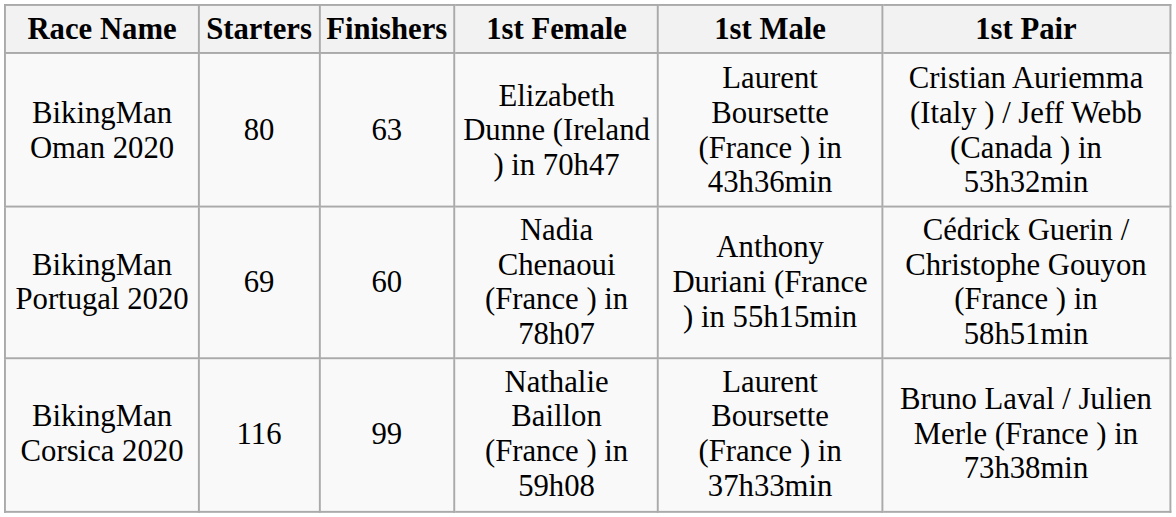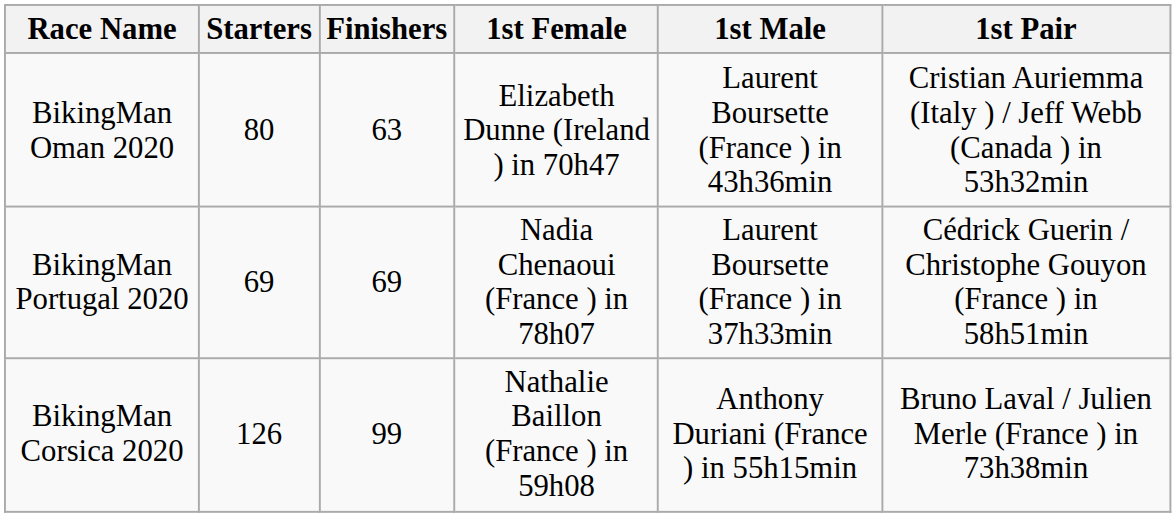 <table class="wikitable" style="text-align: center;">
 <tr>
 <th>Race Name</th>
 <th>Starters</th>
 <th>Finishers</th>
 <th>1st Female</th>
 <th>1st Male</th>
 <th>1st Pair</th>
 </tr>
 <tr>
 <td>BikingMan Oman 2020</td>
 <td>80</td>
 <td>63</td>
 <td>Elizabeth Dunne (Ireland ) in 70h47</td>
 <td>Laurent Boursette (France ) in 43h36min</td>
 <td>Cristian Auriemma (Italy ) / Jeff Webb (Canada ) in 53h32min</td>
 </tr>
 <tr>
 <td>BikingMan Portugal 2020</td>
 <td>69</td>
-<td>60</td>
+<td>69</td>
 <td>Nadia Chenaoui (France ) in 78h07</td>
-<td>Anthony Duriani (France ) in 55h15min</td>
+<td>Laurent Boursette (France ) in 37h33min</td>
 <td>Cédrick Guerin / Christophe Gouyon (France ) in 58h51min</td>
 </tr>
 <tr>
 <td>BikingMan Corsica 2020</td>
-<td>116</td>
+<td>126</td>
 <td>99</td>
 <td>Nathalie Baillon (France ) in 59h08</td>
-<td>Laurent Boursette (France ) in 37h33min</td>
+<td>Anthony Duriani (France ) in 55h15min</td>
 <td>Bruno Laval / Julien Merle (France ) in 73h38min</td>
 </tr>
 </table>
